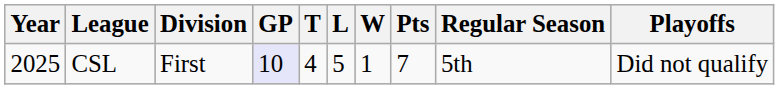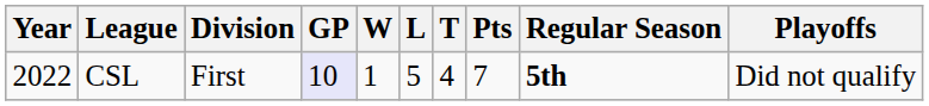 <table class="wikitable">
 <tr>
 <th>Year</th>
 <th>League</th>
 <th>Division</th>
 <th>GP</th>
+<th>W</th>
+<th>L</th>
 <th>T</th>
-<th>L</th>
-<th>W</th>
 <th>Pts</th>
 <th>Regular Season</th>
 <th>Playoffs</th>
 </tr>
 <tr>
-<td>2025</td>
+<td>2022</td>
 <td>CSL</td>
 <td>First</td>
 <td style="background: lavender;">10</td>
+<td>1</td>
+<td>5</td>
 <td>4</td>
-<td>5</td>
-<td>1</td>
 <td>7</td>
-<td>5th</td>
+<td><strong>5th</strong></td>
 <td>Did not qualify</td>
 </tr>
 </table>
